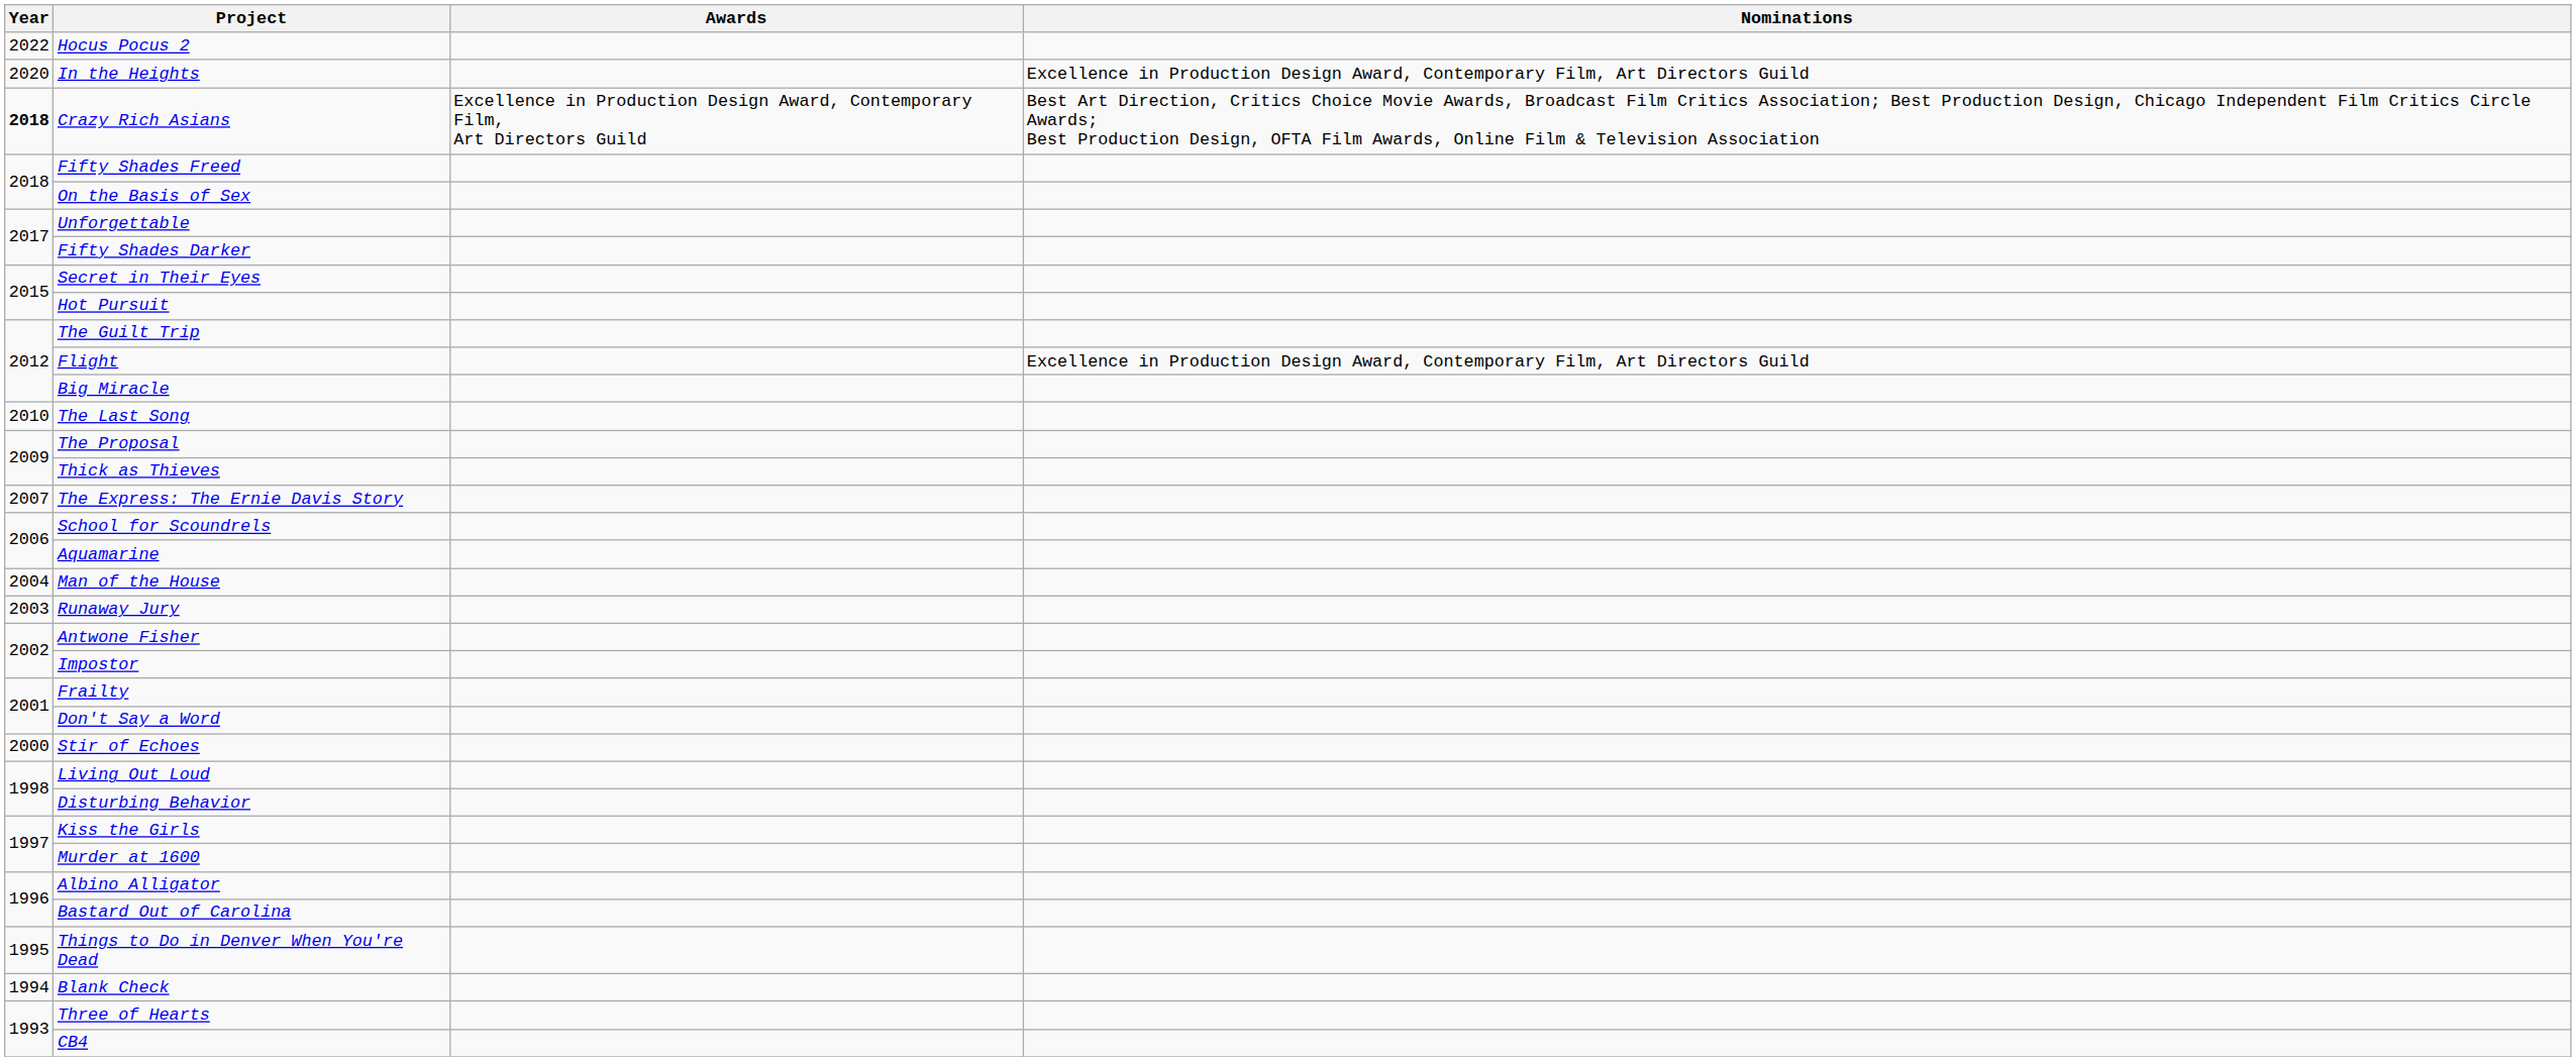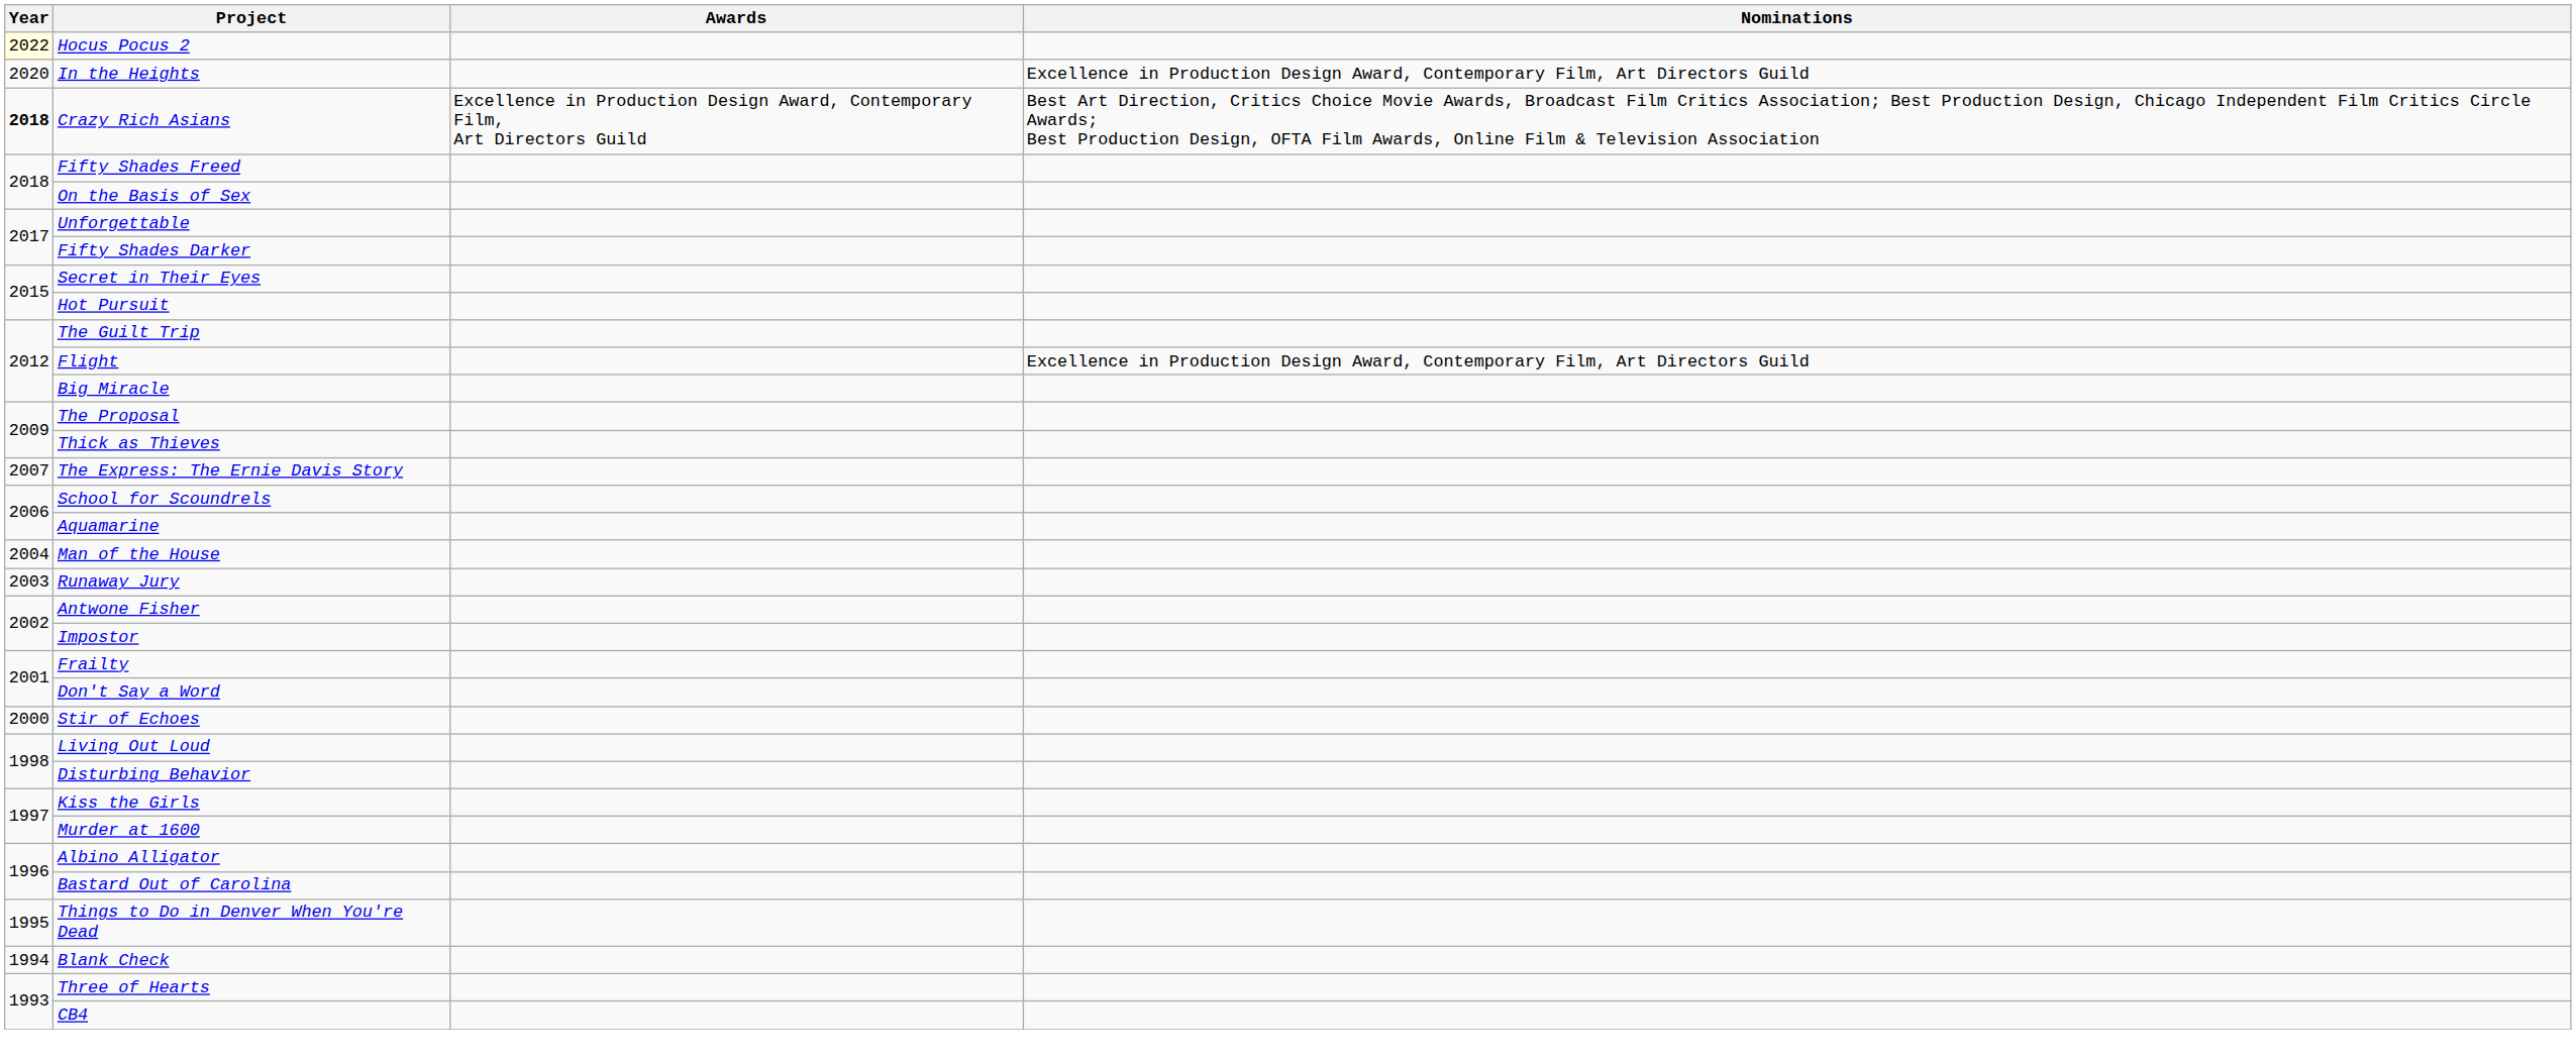 <table class="wikitable">
 <tr>
 <th>Year</th>
 <th>Project</th>
 <th>Awards</th>
 <th>Nominations</th>
 </tr>
 <tr>
-<td>2022</td>
+<td style="background: lightyellow;">2022</td>
 <td><em><a href='#'>Hocus Pocus 2</a></em></td>
 <td></td>
 <td></td>
 </tr>
 <tr>
 <td>2020</td>
 <td><em><a href='#'>In the Heights</a></em></td>
 <td></td>
 <td>Excellence in Production Design Award, Contemporary Film, Art Directors Guild</td>
 </tr>
 <tr>
 <td><strong>2018</strong></td>
 <td><em><a href='#'>Crazy Rich Asians</a></em></td>
 <td>Excellence in Production Design Award, Contemporary Film,<br>Art Directors Guild</td>
 <td>Best Art Direction, Critics Choice Movie Awards, Broadcast Film Critics Association; Best Production Design, Chicago Independent Film Critics Circle Awards;<br>Best Production Design, OFTA Film Awards, Online Film & Television Association</td>
 </tr>
 <tr>
 <td rowspan=2>2018</td>
 <td><em><a href='#'>Fifty Shades Freed</a></em></td>
 <td></td>
 <td></td>
 </tr>
 <tr>
 <td><em><a href='#'>On the Basis of Sex</a></em></td>
 <td></td>
 <td></td>
 </tr>
 <tr>
 <td rowspan=2>2017</td>
 <td><em><a href='#'>Unforgettable</a></em></td>
 <td></td>
 <td></td>
 </tr>
 <tr>
 <td><em><a href='#'>Fifty Shades Darker</a></em></td>
 <td></td>
 <td></td>
 </tr>
 <tr>
 <td rowspan=2>2015</td>
 <td><em><a href='#'>Secret in Their Eyes</a></em></td>
 <td></td>
 <td></td>
 </tr>
 <tr>
 <td><em><a href='#'>Hot Pursuit</a></em></td>
 <td></td>
 <td></td>
 </tr>
 <tr>
 <td rowspan=3>2012</td>
 <td><em><a href='#'>The Guilt Trip</a></em></td>
 <td></td>
 <td></td>
 </tr>
 <tr>
 <td><em><a href='#'>Flight</a></em></td>
 <td></td>
 <td>Excellence in Production Design Award, Contemporary Film, Art Directors Guild</td>
 </tr>
 <tr>
 <td><em><a href='#'>Big Miracle</a></em></td>
-<td></td>
-<td></td>
-</tr>
-<tr>
-<td>2010</td>
-<td><em><a href='#'>The Last Song</a></em></td>
 <td></td>
 <td></td>
 </tr>
 <tr>
 <td rowspan=2>2009</td>
 <td><em><a href='#'>The Proposal</a></em></td>
 <td></td>
 <td></td>
 </tr>
 <tr>
 <td><em><a href='#'>Thick as Thieves</a></em></td>
 <td></td>
 <td></td>
 </tr>
 <tr>
 <td>2007</td>
 <td><em><a href='#'>The Express: The Ernie Davis Story</a></em></td>
 <td></td>
 <td></td>
 </tr>
 <tr>
 <td rowspan=2>2006</td>
 <td><em><a href='#'>School for Scoundrels</a></em></td>
 <td></td>
 <td></td>
 </tr>
 <tr>
 <td><em><a href='#'>Aquamarine</a></em></td>
 <td></td>
 <td></td>
 </tr>
 <tr>
 <td>2004</td>
 <td><em><a href='#'>Man of the House</a></em></td>
 <td></td>
 <td></td>
 </tr>
 <tr>
 <td>2003</td>
 <td><em><a href='#'>Runaway Jury</a></em></td>
 <td></td>
 <td></td>
 </tr>
 <tr>
 <td rowspan=2>2002</td>
 <td><em><a href='#'>Antwone Fisher</a></em></td>
 <td></td>
 <td></td>
 </tr>
 <tr>
 <td><em><a href='#'>Impostor</a></em></td>
 <td></td>
 <td></td>
 </tr>
 <tr>
 <td rowspan=2>2001</td>
 <td><em><a href='#'>Frailty</a></em></td>
 <td></td>
 <td></td>
 </tr>
 <tr>
 <td><em><a href='#'>Don't Say a Word</a></em></td>
 <td></td>
 <td></td>
 </tr>
 <tr>
 <td>2000</td>
 <td><em><a href='#'>Stir of Echoes</a></em></td>
 <td></td>
 <td></td>
 </tr>
 <tr>
 <td rowspan=2>1998</td>
 <td><em><a href='#'>Living Out Loud</a></em></td>
 <td></td>
 <td></td>
 </tr>
 <tr>
 <td><em><a href='#'>Disturbing Behavior</a></em></td>
 <td></td>
 <td></td>
 </tr>
 <tr>
 <td rowspan=2>1997</td>
 <td><em><a href='#'>Kiss the Girls</a></em></td>
 <td></td>
 <td></td>
 </tr>
 <tr>
 <td><em><a href='#'>Murder at 1600</a></em></td>
 <td></td>
 <td></td>
 </tr>
 <tr>
 <td rowspan=2>1996</td>
 <td><em><a href='#'>Albino Alligator</a></em></td>
 <td></td>
 <td></td>
 </tr>
 <tr>
 <td><em><a href='#'>Bastard Out of Carolina</a></em></td>
 <td></td>
 <td></td>
 </tr>
 <tr>
 <td>1995</td>
 <td><em><a href='#'>Things to Do in Denver When You're Dead</a></em></td>
 <td></td>
 <td></td>
 </tr>
 <tr>
 <td>1994</td>
 <td><em><a href='#'>Blank Check</a></em></td>
 <td></td>
 </tr>
 <tr>
 <td rowspan=2>1993</td>
 <td><em><a href='#'>Three of Hearts</a></em></td>
 <td></td>
 <td></td>
 </tr>
 <tr>
 <td><em><a href='#'>CB4</a></em></td>
 <td></td>
 <td></td>
 </tr>
 </table>
